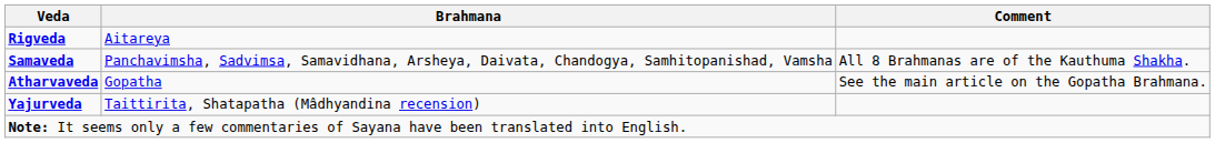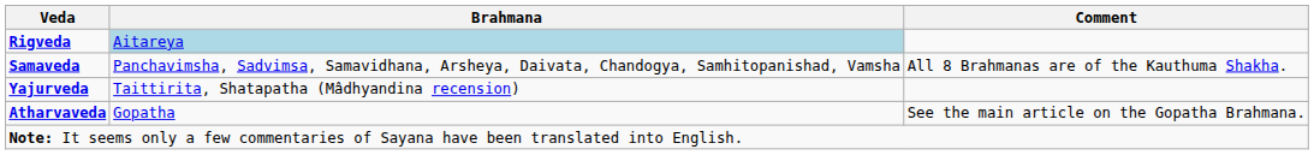 <table class="wikitable">
 <tr>
 <th>Veda</th>
 <th>Brahmana</th>
 <th>Comment</th>
 </tr>
 <tr>
 <td><strong><a href='#'>Rigveda</a></strong></td>
-<td><a href='#'>Aitareya</a></td>
+<td style="background: lightblue;"><a href='#'>Aitareya</a></td>
 <td></td>
 </tr>
 <tr>
 <td><strong><a href='#'>Samaveda</a></strong></td>
 <td><a href='#'>Panchavimsha</a>, <a href='#'>Sadvimsa</a>, Samavidhana, Arsheya, Daivata, Chandogya, Samhitopanishad, Vamsha</td>
 <td>All 8 Brahmanas are of the Kauthuma <a href='#'>Shakha</a>.</td>
 </tr>
 <tr>
+<td><strong><a href='#'>Yajurveda</a></strong></td>
+<td><a href='#'>Taittirita</a>, Shatapatha (Mâdhyandina <a href='#'>recension</a>)</td>
+<td></td>
+</tr>
+<tr>
 <td><strong><a href='#'>Atharvaveda</a></strong></td>
 <td><a href='#'>Gopatha</a></td>
 <td>See the main article on the Gopatha Brahmana.</td>
 </tr>
 <tr>
-<td><strong><a href='#'>Yajurveda</a></strong></td>
-<td><a href='#'>Taittirita</a>, Shatapatha (Mâdhyandina <a href='#'>recension</a>)</td>
-<td></td>
-</tr>
-<tr>
 <td colspan="3"><strong>Note:</strong> It seems only a few commentaries of Sayana have been translated into English.</td>
 </tr>
 </table>
